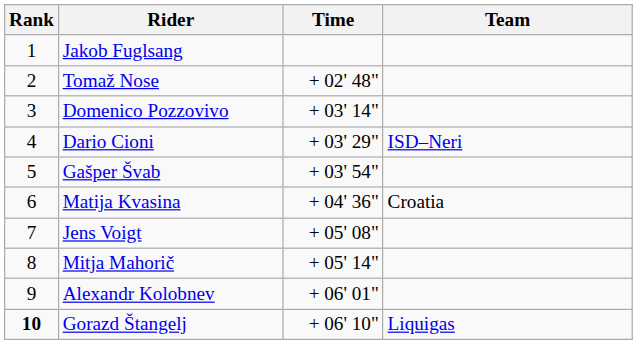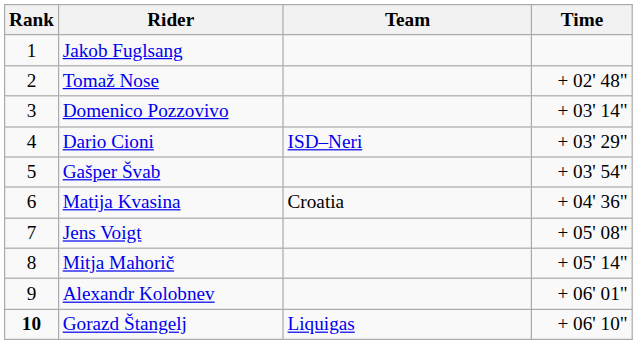 <table class="wikitable">
 <tr>
 <th>Rank</th>
 <th>Rider</th>
+<th>Team</th>
 <th>Time</th>
-<th>Team</th>
 </tr>
 <tr>
 <td align=center>1</td>
 <td width=180> <a href='#'>Jakob Fuglsang</a> </td>
+<td width=200></td>
 <td width=76 align=right></td>
-<td width=200></td>
 </tr>
 <tr>
 <td align=center>2</td>
 <td> <a href='#'>Tomaž Nose</a></td>
+<td></td>
 <td align=right>+  02' 48"</td>
-<td></td>
 </tr>
 <tr>
 <td align=center>3</td>
 <td> <a href='#'>Domenico Pozzovivo</a></td>
+<td></td>
 <td align=right>+  03' 14"</td>
-<td></td>
 </tr>
 <tr>
 <td align=center>4</td>
 <td> <a href='#'>Dario Cioni</a></td>
+<td><a href='#'>ISD–Neri</a></td>
 <td align=right>+ 03' 29"</td>
-<td><a href='#'>ISD–Neri</a></td>
 </tr>
 <tr>
 <td align=center>5</td>
 <td> <a href='#'>Gašper Švab</a></td>
+<td></td>
 <td align=right>+ 03' 54"</td>
-<td></td>
 </tr>
 <tr>
 <td align=center>6</td>
 <td> <a href='#'>Matija Kvasina</a></td>
+<td>Croatia</td>
 <td align=right>+ 04' 36"</td>
-<td>Croatia</td>
 </tr>
 <tr>
 <td align=center>7</td>
 <td> <a href='#'>Jens Voigt</a></td>
+<td></td>
 <td align=right>+ 05' 08"</td>
-<td></td>
 </tr>
 <tr>
 <td align=center>8</td>
 <td> <a href='#'>Mitja Mahorič</a></td>
+<td></td>
 <td align=right>+ 05' 14"</td>
-<td></td>
 </tr>
 <tr>
 <td align=center>9</td>
 <td> <a href='#'>Alexandr Kolobnev</a></td>
+<td></td>
 <td align=right>+ 06' 01"</td>
-<td></td>
 </tr>
 <tr>
 <td align=center><strong>10</strong></td>
 <td> <a href='#'>Gorazd Štangelj</a></td>
+<td><a href='#'>Liquigas</a></td>
 <td align=right>+ 06' 10"</td>
-<td><a href='#'>Liquigas</a></td>
 </tr>
 </table>
